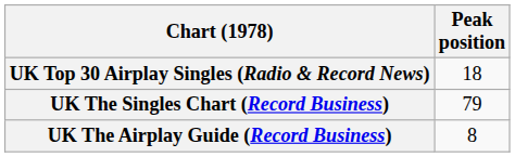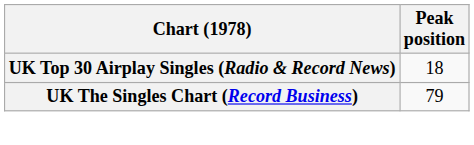 <table class="wikitable plainrowheaders" style="text-align:center">
 <tr>
 <th>Chart (1978)</th>
 <th>Peak<br>position</th>
 </tr>
 <tr>
 <th scope="row">UK Top 30 Airplay Singles (<em>Radio & Record News</em>)</th>
 <td style="text-align:center;">18</td>
 </tr>
 <tr>
 <th scope="row">UK The Singles Chart (<em><a href='#'>Record Business</a></em>)</th>
 <td style="text-align:center;">79</td>
 </tr>
-<tr>
-<th scope="row">UK The Airplay Guide (<em><a href='#'>Record Business</a></em>)</th>
-<td style="text-align:center;">8</td>
-</tr>
 </table>
